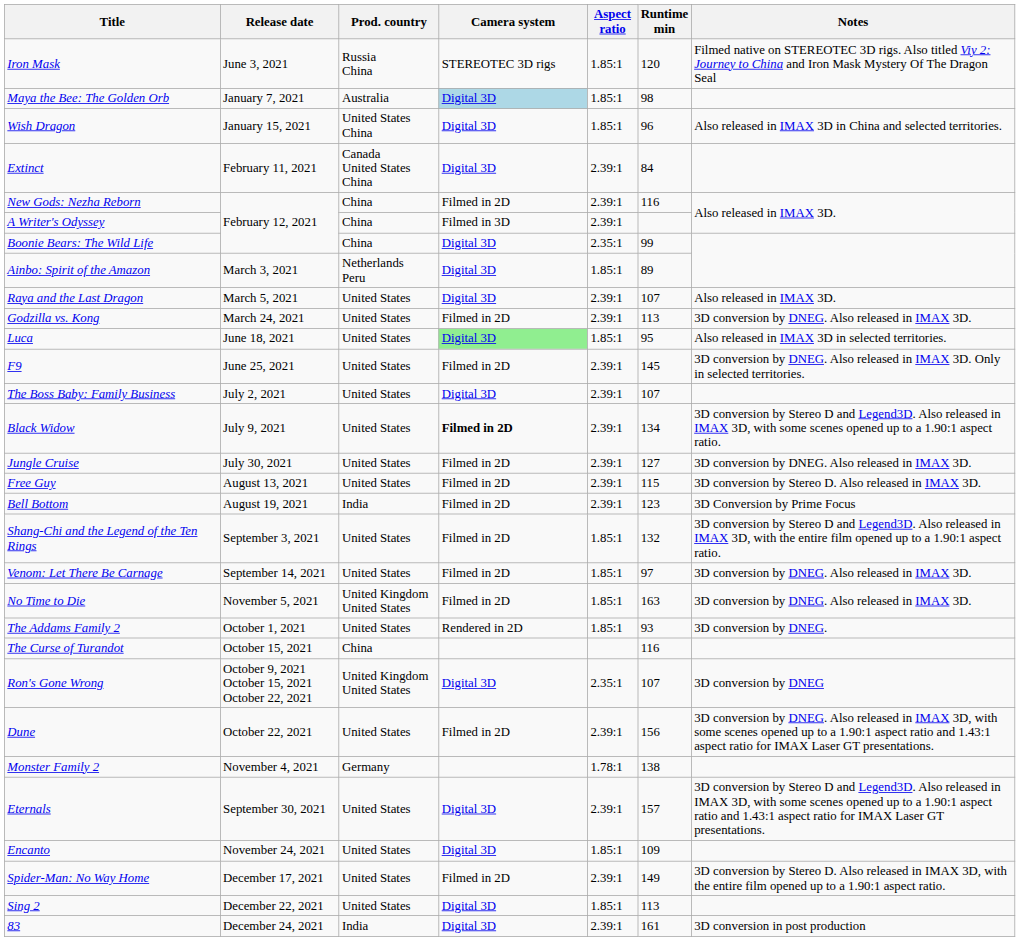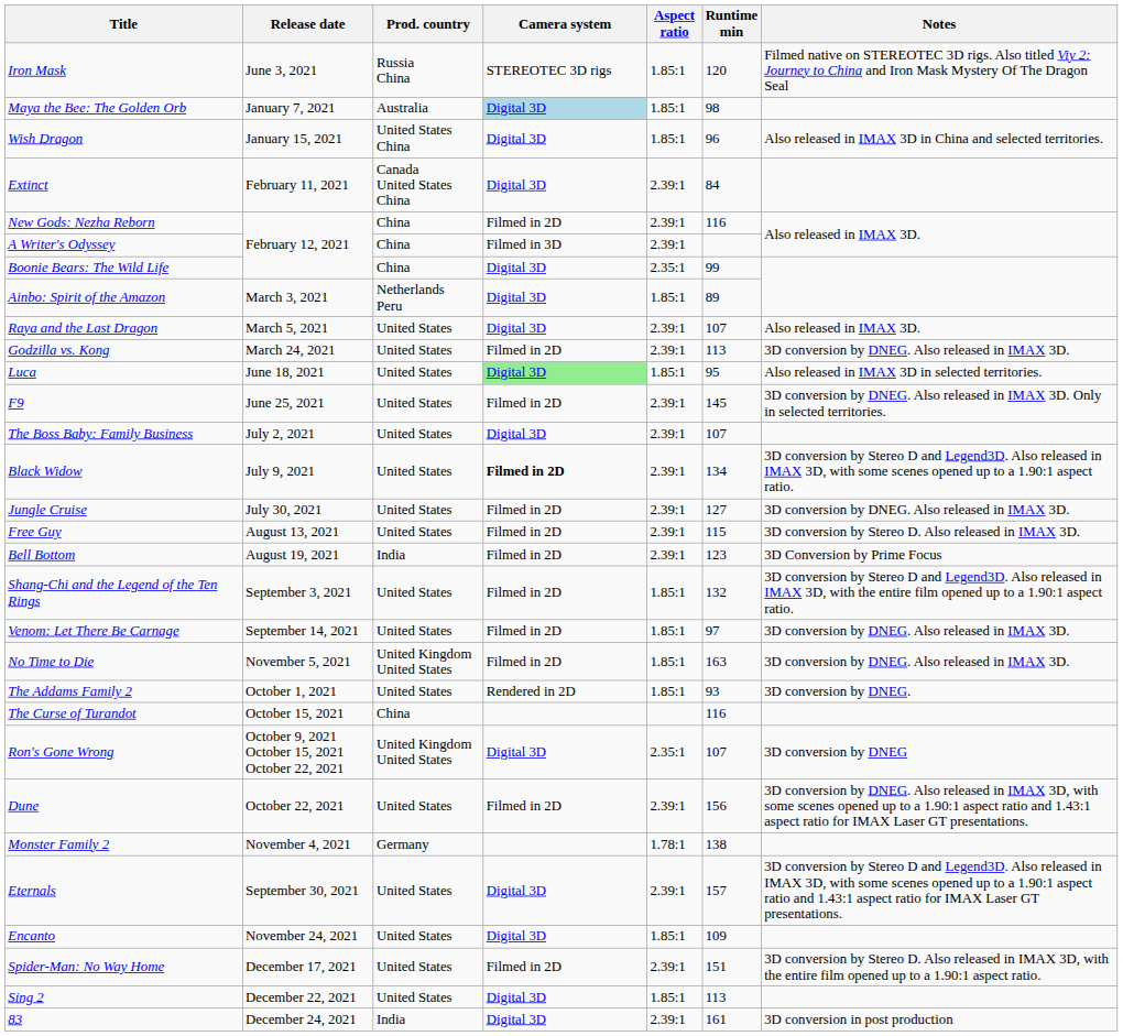 <table class="wikitable sortable" width="100%">
 <tr>
 <th width="22%">Title</th>
 <th width="12%">Release date</th>
 <th width="10%">Prod. country</th>
 <th width="15%">Camera system</th>
 <th width="5%"><a href='#'>Aspect ratio</a></th>
 <th width="3%">Runtime min</th>
 <th class="unsortable" width="33%">Notes</th>
 </tr>
 <tr>
 <td><em><a href='#'>Iron Mask</a></em></td>
 <td>June 3, 2021</td>
 <td>Russia<br>China</td>
 <td>STEREOTEC 3D rigs</td>
 <td>1.85:1</td>
 <td>120</td>
 <td>Filmed native on STEREOTEC 3D rigs.  Also titled <em><a href='#'>Viy 2: Journey to China</a></em> and Iron Mask Mystery Of The Dragon Seal</td>
 </tr>
 <tr>
 <td><em><a href='#'>Maya the Bee: The Golden Orb</a></em></td>
 <td>January 7, 2021</td>
 <td>Australia</td>
 <td style="background: lightblue;"><a href='#'>Digital 3D</a></td>
 <td>1.85:1</td>
 <td>98</td>
 <td></td>
 </tr>
 <tr>
 <td><em><a href='#'>Wish Dragon</a></em></td>
 <td>January 15, 2021</td>
 <td>United States<br>China</td>
 <td><a href='#'>Digital 3D</a></td>
 <td>1.85:1</td>
 <td>96</td>
 <td>Also released in <a href='#'>IMAX</a> 3D in China and selected territories.</td>
 </tr>
 <tr>
 <td><em><a href='#'>Extinct</a></em></td>
 <td>February 11, 2021</td>
 <td>Canada<br>United States<br>China</td>
 <td><a href='#'>Digital 3D</a></td>
 <td>2.39:1</td>
 <td>84</td>
 <td></td>
 </tr>
 <tr>
 <td><em><a href='#'>New Gods: Nezha Reborn</a></em></td>
 <td rowspan="3">February 12, 2021</td>
 <td>China</td>
 <td>Filmed in 2D</td>
 <td>2.39:1</td>
 <td>116</td>
 <td rowspan="2">Also released in <a href='#'>IMAX</a> 3D.</td>
 </tr>
 <tr>
 <td><em><a href='#'>A Writer's Odyssey</a></em></td>
 <td>China</td>
 <td>Filmed in 3D</td>
 <td>2.39:1</td>
 <td></td>
 </tr>
 <tr>
 <td><em><a href='#'>Boonie Bears: The Wild Life</a></em></td>
 <td>China</td>
 <td><a href='#'>Digital 3D</a></td>
 <td>2.35:1</td>
 <td>99</td>
 <td rowspan="2"></td>
 </tr>
 <tr>
 <td><em><a href='#'>Ainbo: Spirit of the Amazon</a></em></td>
 <td>March 3, 2021</td>
 <td>Netherlands<br>Peru</td>
 <td><a href='#'>Digital 3D</a></td>
 <td>1.85:1</td>
 <td>89</td>
 </tr>
 <tr>
 <td><em><a href='#'>Raya and the Last Dragon</a></em></td>
 <td>March 5, 2021</td>
 <td>United States</td>
 <td><a href='#'>Digital 3D</a></td>
 <td>2.39:1</td>
 <td>107</td>
 <td>Also released in <a href='#'>IMAX</a> 3D.</td>
 </tr>
 <tr>
 <td><em><a href='#'>Godzilla vs. Kong</a></em></td>
 <td>March 24, 2021</td>
 <td>United States</td>
 <td>Filmed in 2D</td>
 <td>2.39:1</td>
 <td>113</td>
 <td>3D conversion by <a href='#'>DNEG</a>. Also released in <a href='#'>IMAX</a> 3D.</td>
 </tr>
 <tr>
 <td><em><a href='#'>Luca</a></em></td>
 <td>June 18, 2021</td>
 <td>United States</td>
 <td style="background: lightgreen;"><a href='#'>Digital 3D</a></td>
 <td>1.85:1</td>
 <td>95</td>
 <td>Also released in <a href='#'>IMAX</a> 3D in selected territories.</td>
 </tr>
 <tr>
 <td><em><a href='#'>F9</a></em></td>
 <td>June 25, 2021</td>
 <td>United States</td>
 <td>Filmed in 2D</td>
 <td>2.39:1</td>
 <td>145</td>
 <td>3D conversion by <a href='#'>DNEG</a>. Also released in <a href='#'>IMAX</a> 3D. Only in selected territories.</td>
 </tr>
 <tr>
 <td><em><a href='#'>The Boss Baby: Family Business</a></em></td>
 <td>July 2, 2021</td>
 <td>United States</td>
 <td><a href='#'>Digital 3D</a></td>
 <td>2.39:1</td>
 <td>107</td>
 <td></td>
 </tr>
 <tr>
 <td><em><a href='#'>Black Widow</a></em></td>
 <td>July 9, 2021</td>
 <td>United States</td>
 <td><strong>Filmed in 2D</strong></td>
 <td>2.39:1</td>
 <td>134</td>
 <td>3D conversion by Stereo D and <a href='#'>Legend3D</a>. Also released in <a href='#'>IMAX</a> 3D, with some scenes opened up to a 1.90:1 aspect ratio.</td>
 </tr>
 <tr>
 <td><em><a href='#'>Jungle Cruise</a></em></td>
 <td>July 30, 2021</td>
 <td>United States</td>
 <td>Filmed in 2D</td>
 <td>2.39:1</td>
 <td>127</td>
 <td>3D conversion by DNEG. Also released in <a href='#'>IMAX</a> 3D.</td>
 </tr>
 <tr>
 <td><em><a href='#'>Free Guy</a></em></td>
 <td>August 13, 2021</td>
 <td>United States</td>
 <td>Filmed in 2D</td>
 <td>2.39:1</td>
 <td>115</td>
 <td>3D conversion by Stereo D. Also released in <a href='#'>IMAX</a> 3D.</td>
 </tr>
 <tr>
 <td><em><a href='#'>Bell Bottom</a></em></td>
 <td>August 19, 2021</td>
 <td>India</td>
 <td>Filmed in 2D</td>
 <td>2.39:1</td>
 <td>123</td>
 <td>3D Conversion by Prime Focus</td>
 </tr>
 <tr>
 <td><em><a href='#'>Shang-Chi and the Legend of the Ten Rings</a></em></td>
 <td>September 3, 2021</td>
 <td>United States</td>
 <td>Filmed in 2D</td>
 <td>1.85:1</td>
 <td>132</td>
 <td>3D conversion by Stereo D and <a href='#'>Legend3D</a>. Also released in <a href='#'>IMAX</a> 3D, with the entire film opened up to a 1.90:1 aspect ratio.</td>
 </tr>
 <tr>
 <td><em><a href='#'>Venom: Let There Be Carnage</a></em></td>
 <td>September 14, 2021</td>
 <td>United States</td>
 <td>Filmed in 2D</td>
 <td>1.85:1</td>
 <td>97</td>
 <td>3D conversion by <a href='#'>DNEG</a>. Also released in <a href='#'>IMAX</a> 3D.</td>
 </tr>
 <tr>
 <td><em><a href='#'>No Time to Die</a></em></td>
 <td>November 5, 2021</td>
 <td>United Kingdom<br>United States</td>
 <td>Filmed in 2D</td>
 <td>1.85:1</td>
 <td>163</td>
 <td>3D conversion by <a href='#'>DNEG</a>. Also released in <a href='#'>IMAX</a> 3D.</td>
 </tr>
 <tr>
 <td><em><a href='#'>The Addams Family 2</a></em></td>
 <td>October 1, 2021</td>
 <td>United States</td>
 <td>Rendered in 2D</td>
 <td>1.85:1</td>
 <td>93</td>
 <td>3D conversion by <a href='#'>DNEG</a>.</td>
 </tr>
 <tr>
 <td><em><a href='#'>The Curse of Turandot</a></em></td>
 <td>October 15, 2021</td>
 <td>China</td>
 <td></td>
 <td></td>
 <td>116</td>
 <td></td>
 </tr>
 <tr>
 <td><em><a href='#'>Ron's Gone Wrong</a></em></td>
 <td>October 9, 2021 <br>October 15, 2021 <br>October 22, 2021 </td>
 <td>United Kingdom<br>United States</td>
 <td><a href='#'>Digital 3D</a></td>
 <td>2.35:1</td>
 <td>107</td>
 <td>3D conversion by <a href='#'>DNEG</a></td>
 </tr>
 <tr>
 <td><em><a href='#'>Dune</a></em></td>
 <td>October 22, 2021</td>
 <td>United States</td>
 <td>Filmed in 2D</td>
 <td>2.39:1</td>
 <td>156</td>
 <td>3D conversion by <a href='#'>DNEG</a>. Also released in <a href='#'>IMAX</a> 3D, with some scenes opened up to a 1.90:1 aspect ratio and 1.43:1 aspect ratio for IMAX Laser GT presentations.</td>
 </tr>
 <tr>
 <td><em><a href='#'>Monster Family 2</a></em></td>
 <td>November 4, 2021</td>
 <td>Germany</td>
 <td></td>
 <td>1.78:1</td>
 <td>138</td>
 <td></td>
 </tr>
 <tr>
 <td><em><a href='#'>Eternals</a></em></td>
 <td>September 30, 2021</td>
 <td>United States</td>
 <td><a href='#'>Digital 3D</a></td>
 <td>2.39:1</td>
 <td>157</td>
 <td>3D conversion by Stereo D and <a href='#'>Legend3D</a>. Also released in IMAX 3D, with some scenes opened up to a 1.90:1 aspect ratio and 1.43:1 aspect ratio for IMAX Laser GT presentations.</td>
 </tr>
 <tr>
 <td><em><a href='#'>Encanto</a></em></td>
 <td>November 24, 2021</td>
 <td>United States</td>
 <td><a href='#'>Digital 3D</a></td>
 <td>1.85:1</td>
 <td>109</td>
 <td></td>
 </tr>
 <tr>
 <td><em><a href='#'>Spider-Man: No Way Home</a></em></td>
 <td>December 17, 2021</td>
 <td>United States</td>
 <td>Filmed in 2D</td>
 <td>2.39:1</td>
-<td>149</td>
+<td>151</td>
 <td>3D conversion by Stereo D. Also released in IMAX 3D, with the entire film opened up to a 1.90:1 aspect ratio.</td>
 </tr>
 <tr>
 <td><em><a href='#'>Sing 2</a></em></td>
 <td>December 22, 2021</td>
 <td>United States</td>
 <td><a href='#'>Digital 3D</a></td>
 <td>1.85:1</td>
 <td>113</td>
 <td></td>
 </tr>
 <tr>
 <td><em><a href='#'>83</a></em></td>
 <td>December 24, 2021</td>
 <td>India</td>
 <td><a href='#'>Digital 3D</a></td>
 <td>2.39:1</td>
 <td>161</td>
 <td>3D conversion in post production</td>
 </tr>
 </table>
